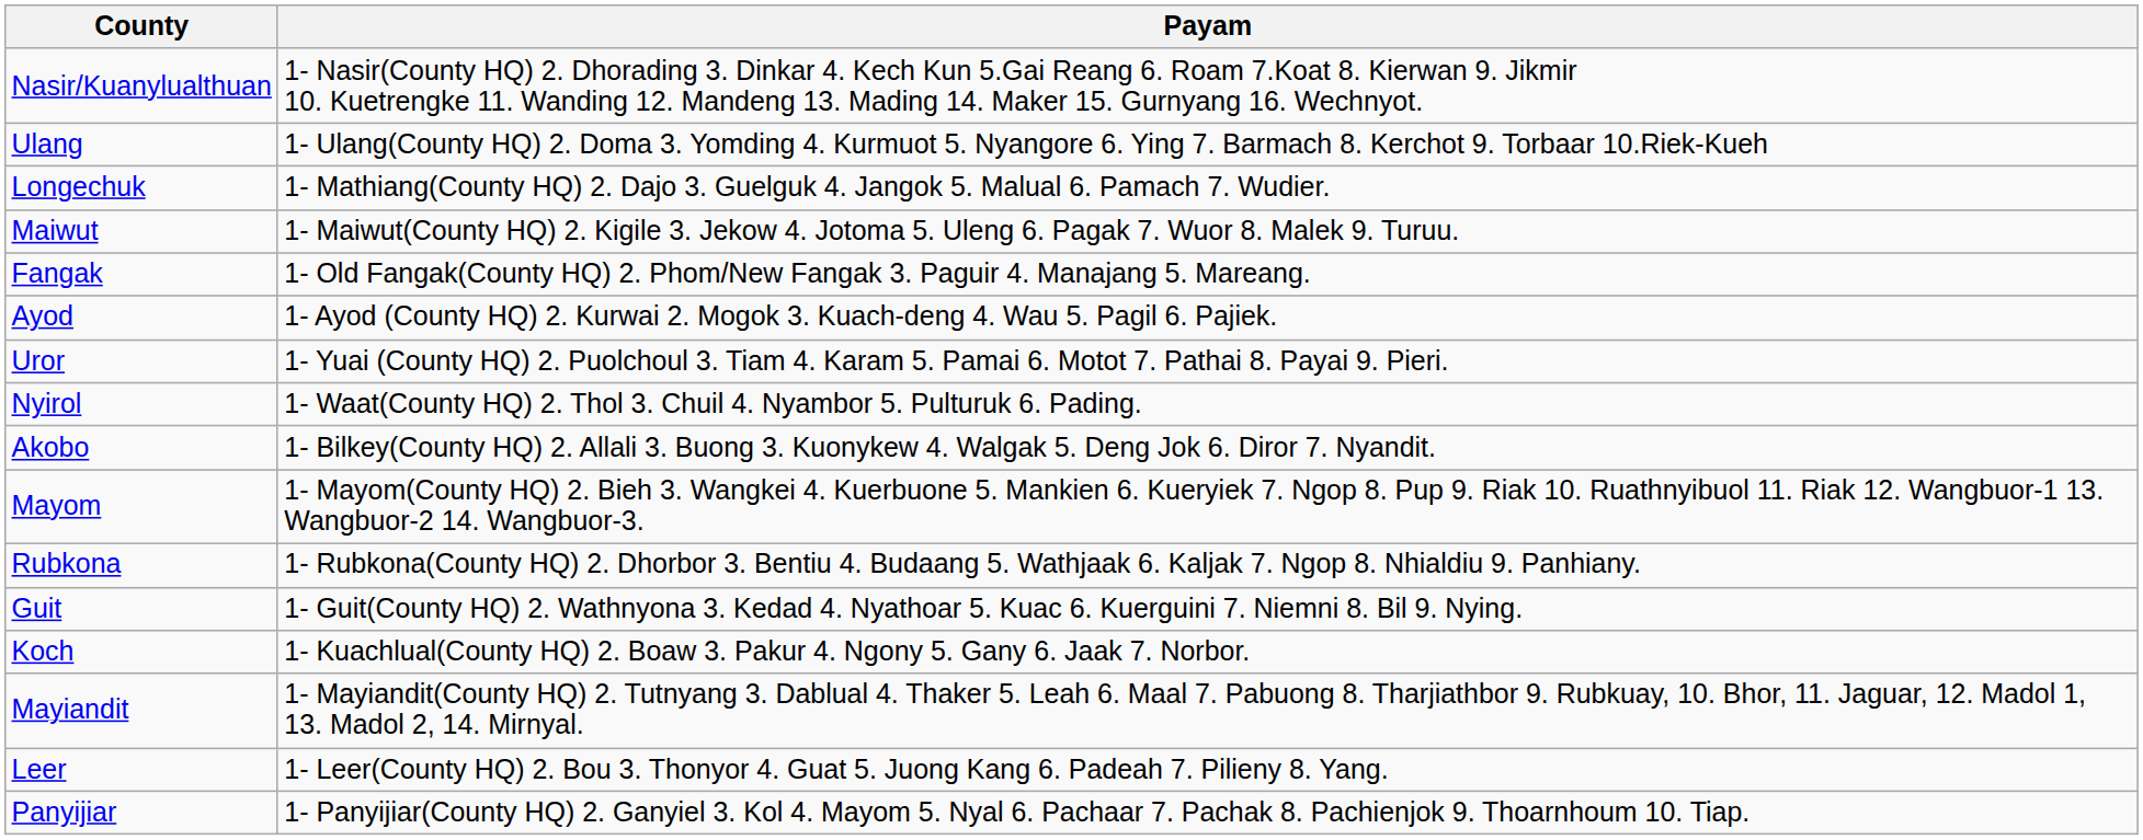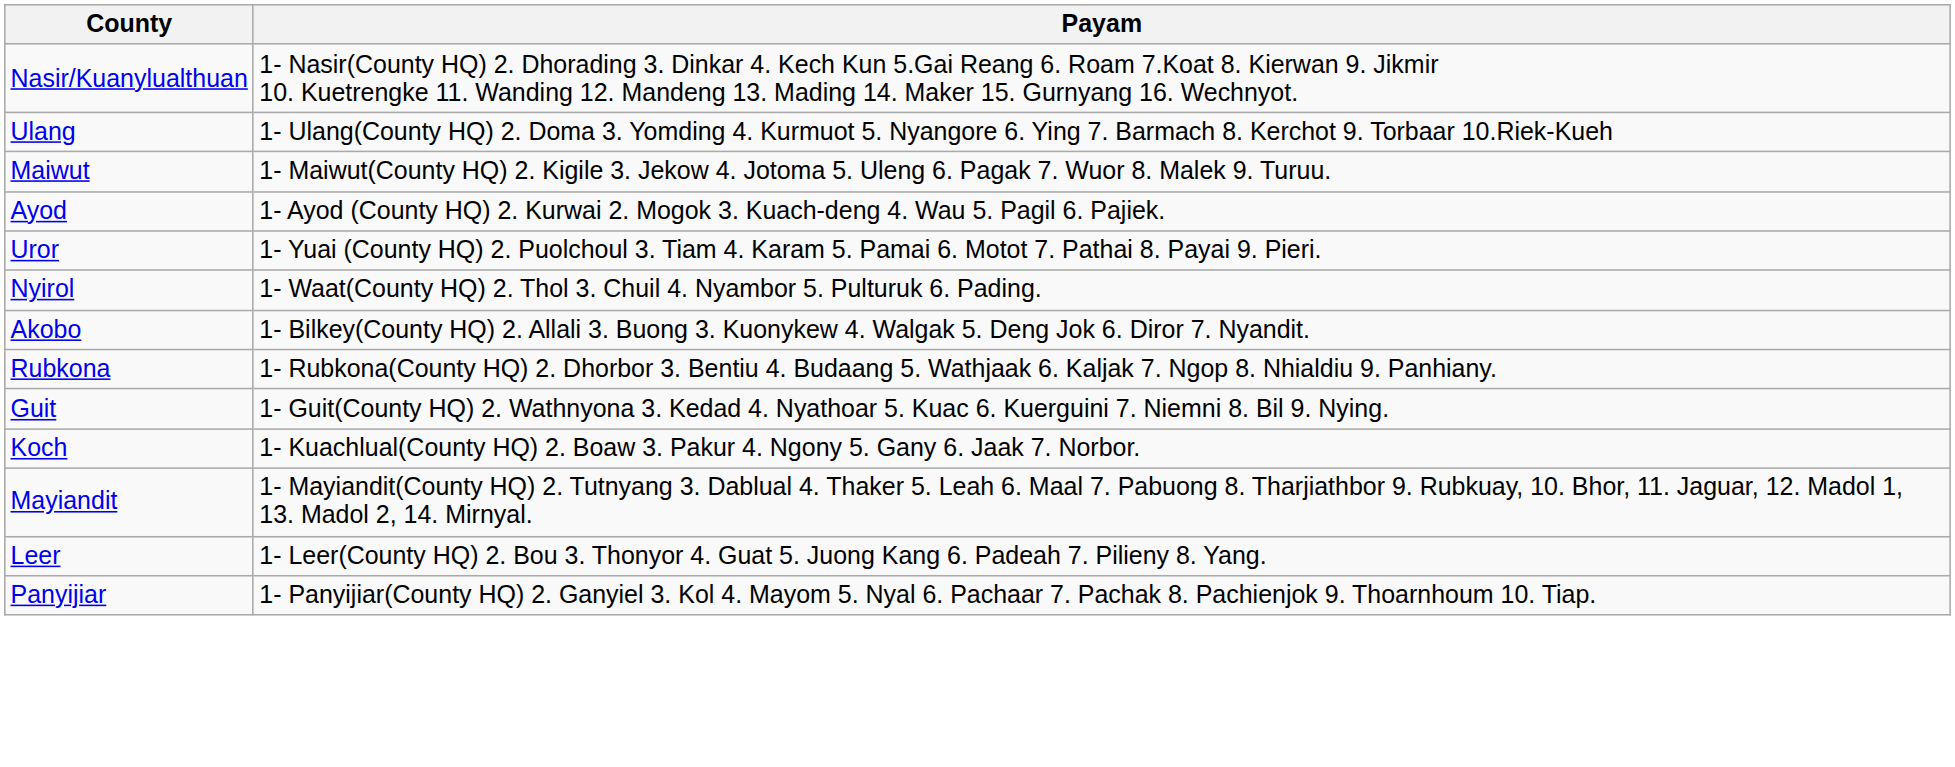 <table class="wikitable">
 <tr>
 <th>County</th>
 <th>Payam</th>
 </tr>
 <tr>
 <td><a href='#'>Nasir/Kuanylualthuan</a></td>
 <td>1- Nasir(County HQ) 2. Dhorading 3. Dinkar 4. Kech Kun 5.Gai Reang 6. Roam 7.Koat 8. Kierwan 9. Jikmir<br>10. Kuetrengke 11. Wanding 12. Mandeng 13. Mading 14. Maker 15. Gurnyang 16. Wechnyot.</td>
 </tr>
 <tr>
 <td><a href='#'>Ulang</a></td>
 <td>1- Ulang(County HQ) 2. Doma 3. Yomding 4.  Kurmuot 5. Nyangore 6. Ying 7. Barmach 8. Kerchot 9. Torbaar 10.Riek-Kueh</td>
 </tr>
 <tr>
-<td><a href='#'>Longechuk</a></td>
-<td>1- Mathiang(County HQ) 2. Dajo 3. Guelguk 4. Jangok 5. Malual 6. Pamach 7. Wudier.</td>
-</tr>
-<tr>
 <td><a href='#'>Maiwut</a></td>
 <td>1- Maiwut(County HQ) 2. Kigile 3. Jekow 4. Jotoma 5. Uleng 6. Pagak 7. Wuor 8. Malek 9. Turuu.</td>
-</tr>
-<tr>
-<td><a href='#'>Fangak</a></td>
-<td>1- Old Fangak(County HQ) 2. Phom/New Fangak 3. Paguir 4. Manajang 5. Mareang.</td>
 </tr>
 <tr>
 <td><a href='#'>Ayod</a></td>
 <td>1- Ayod (County HQ) 2. Kurwai 2. Mogok 3. Kuach-deng 4. Wau 5. Pagil 6. Pajiek.</td>
 </tr>
 <tr>
 <td><a href='#'>Uror</a></td>
 <td>1- Yuai (County HQ) 2. Puolchoul 3. Tiam 4. Karam 5. Pamai 6. Motot 7. Pathai 8. Payai 9. Pieri.</td>
 </tr>
 <tr>
 <td><a href='#'>Nyirol</a></td>
 <td>1- Waat(County HQ) 2. Thol 3. Chuil 4. Nyambor 5. Pulturuk 6. Pading.</td>
 </tr>
 <tr>
 <td><a href='#'>Akobo</a></td>
 <td>1- Bilkey(County HQ) 2. Allali 3. Buong 3. Kuonykew 4. Walgak 5. Deng Jok 6. Diror 7. Nyandit.</td>
-</tr>
-<tr>
-<td><a href='#'>Mayom</a></td>
-<td>1- Mayom(County HQ) 2. Bieh 3. Wangkei 4. Kuerbuone 5. Mankien 6. Kueryiek 7. Ngop 8. Pup 9. Riak 10. Ruathnyibuol 11. Riak 12. Wangbuor-1 13. Wangbuor-2 14. Wangbuor-3.</td>
 </tr>
 <tr>
 <td><a href='#'>Rubkona</a></td>
 <td>1- Rubkona(County HQ) 2. Dhorbor 3. Bentiu 4. Budaang 5. Wathjaak 6. Kaljak 7. Ngop 8. Nhialdiu 9. Panhiany.</td>
 </tr>
 <tr>
 <td><a href='#'>Guit</a></td>
 <td>1- Guit(County HQ) 2. Wathnyona 3. Kedad 4. Nyathoar 5. Kuac 6. Kuerguini 7. Niemni 8. Bil 9. Nying.</td>
 </tr>
 <tr>
 <td><a href='#'>Koch</a></td>
 <td>1- Kuachlual(County HQ) 2. Boaw 3. Pakur 4. Ngony 5. Gany 6. Jaak 7. Norbor.</td>
 </tr>
 <tr>
 <td><a href='#'>Mayiandit</a></td>
 <td>1- Mayiandit(County HQ) 2. Tutnyang 3. Dablual 4. Thaker 5. Leah 6. Maal 7. Pabuong 8. Tharjiathbor 9. Rubkuay, 10. Bhor, 11. Jaguar, 12. Madol 1, 13. Madol 2, 14. Mirnyal.</td>
 </tr>
 <tr>
 <td><a href='#'>Leer</a></td>
 <td>1- Leer(County HQ) 2. Bou 3. Thonyor 4. Guat 5. Juong Kang 6. Padeah 7. Pilieny 8. Yang.</td>
 </tr>
 <tr>
 <td><a href='#'>Panyijiar</a></td>
 <td>1- Panyijiar(County HQ) 2. Ganyiel 3. Kol 4. Mayom 5. Nyal 6. Pachaar 7. Pachak 8. Pachienjok 9. Thoarnhoum 10. Tiap.</td>
 </tr>
 </table>
